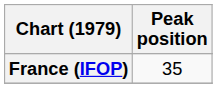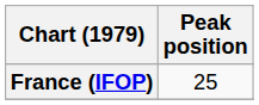 <table class="wikitable sortable plainrowheaders" style="text-align:center">
 <tr>
 <th scope="col">Chart (1979)</th>
 <th scope="col">Peak<br>position</th>
 </tr>
 <tr>
 </tr>
 <tr>
 <th scope="row">France (<a href='#'>IFOP</a>)</th>
-<td>35</td>
+<td>25</td>
 </tr>
 <tr>
 </tr>
 <tr>
 </tr>
 <tr>
 </tr>
 <tr>
 </tr>
 </table>
